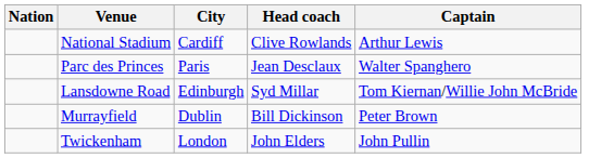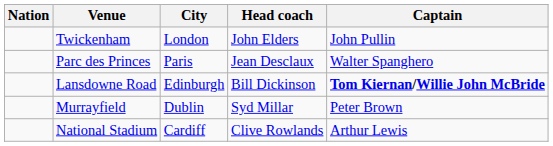 <table class="wikitable center">
 <tr>
 <th><strong>Nation</strong></th>
 <th><strong>Venue</strong></th>
 <th><strong>City</strong></th>
 <th><strong>Head coach</strong></th>
 <th><strong>Captain</strong></th>
 </tr>
 <tr>
 <td></td>
-<td><a href='#'>National Stadium</a></td>
-<td><a href='#'>Cardiff</a></td>
-<td><a href='#'>Clive Rowlands</a></td>
-<td><a href='#'>Arthur Lewis</a></td>
+<td><a href='#'>Twickenham</a></td>
+<td><a href='#'>London</a></td>
+<td><a href='#'>John Elders</a></td>
+<td><a href='#'>John Pullin</a></td>
 </tr>
 <tr>
 <td></td>
 <td><a href='#'>Parc des Princes</a></td>
 <td><a href='#'>Paris</a></td>
 <td><a href='#'>Jean Desclaux</a></td>
 <td><a href='#'>Walter Spanghero</a></td>
 </tr>
 <tr>
 <td></td>
 <td><a href='#'>Lansdowne Road</a></td>
 <td><a href='#'>Edinburgh</a></td>
-<td><a href='#'>Syd Millar</a></td>
-<td><a href='#'>Tom Kiernan</a>/<a href='#'>Willie John McBride</a></td>
+<td><a href='#'>Bill Dickinson</a></td>
+<td><strong><a href='#'>Tom Kiernan</a>/<a href='#'>Willie John McBride</a></strong></td>
 </tr>
 <tr>
 <td></td>
 <td><a href='#'>Murrayfield</a></td>
 <td><a href='#'>Dublin</a></td>
-<td><a href='#'>Bill Dickinson</a></td>
+<td><a href='#'>Syd Millar</a></td>
 <td><a href='#'>Peter Brown</a></td>
 </tr>
 <tr>
 <td></td>
-<td><a href='#'>Twickenham</a></td>
-<td><a href='#'>London</a></td>
-<td><a href='#'>John Elders</a></td>
-<td><a href='#'>John Pullin</a></td>
+<td><a href='#'>National Stadium</a></td>
+<td><a href='#'>Cardiff</a></td>
+<td><a href='#'>Clive Rowlands</a></td>
+<td><a href='#'>Arthur Lewis</a></td>
 </tr>
 </table>
